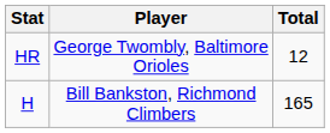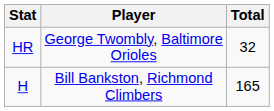 <table class="wikitable" width="33%" style="text-align:center;">
 <tr>
 <th width="5%">Stat</th>
 <th width="60%">Player</th>
 <th width="5%">Total</th>
 </tr>
 <tr>
 <td><a href='#'>HR</a></td>
 <td><a href='#'>George Twombly</a>, <a href='#'>Baltimore Orioles</a></td>
-<td>12</td>
+<td>32</td>
 </tr>
 <tr>
 <td><a href='#'>H</a></td>
 <td><a href='#'>Bill Bankston</a>, <a href='#'>Richmond Climbers</a></td>
 <td>165</td>
 </tr>
 </table>
